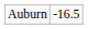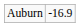 <table class="wikitable" style="border: none;">
 <tr align="center">
 </tr>
 <tr align="center">
 <td>Auburn</td>
-<td>-16.5</td>
+<td>-16.9</td>
 </tr>
 </table>
